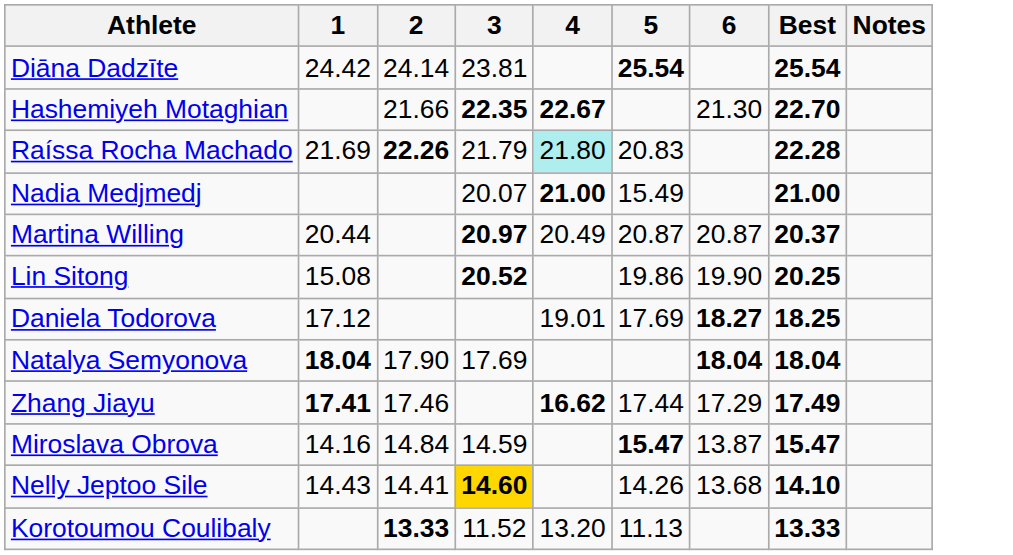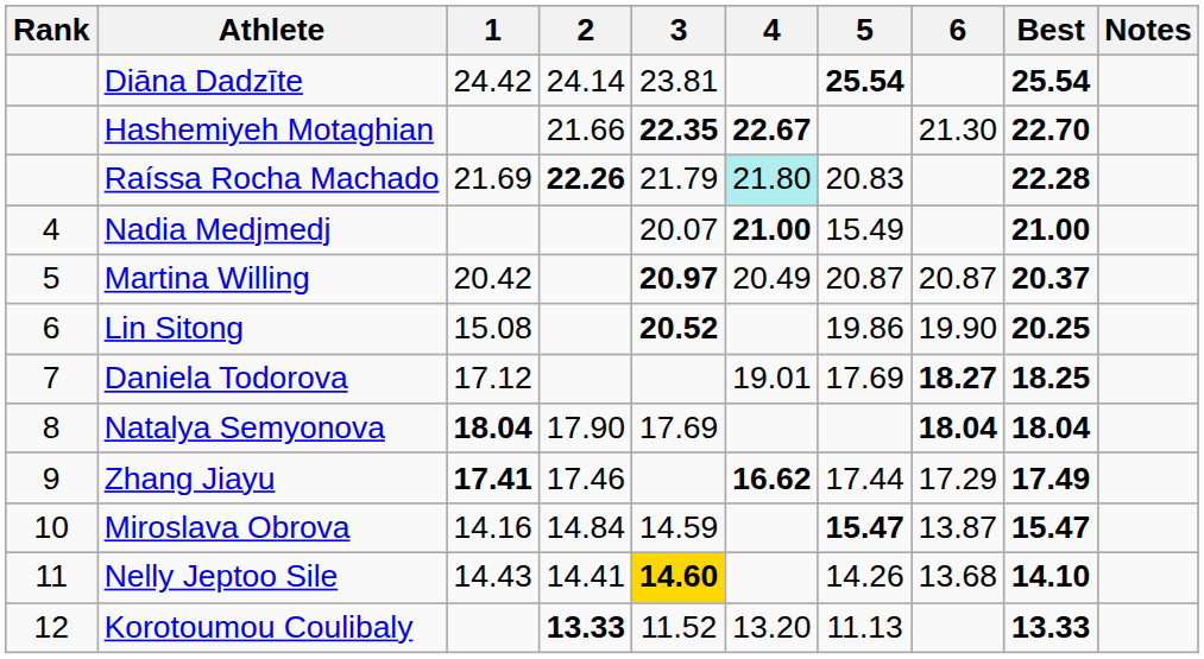 <table class="wikitable sortable" style="text-align:center">
 <tr>
+<th>Rank</th>
 <th>Athlete</th>
 <th>1</th>
 <th>2</th>
 <th>3</th>
 <th>4</th>
 <th>5</th>
 <th>6</th>
 <th>Best</th>
 <th>Notes</th>
 </tr>
 <tr>
+<td></td>
 <td style="text-align:left"><a href='#'>Diāna Dadzīte</a><br></td>
 <td>24.42</td>
 <td>24.14</td>
 <td>23.81</td>
 <td></td>
 <td><strong>25.54</strong></td>
 <td></td>
 <td><strong>25.54</strong></td>
 <td></td>
 </tr>
 <tr>
+<td></td>
 <td style="text-align:left"><a href='#'>Hashemiyeh Motaghian</a><br></td>
 <td></td>
 <td>21.66</td>
 <td><strong>22.35</strong></td>
 <td><strong>22.67</strong></td>
 <td></td>
 <td>21.30</td>
 <td><strong>22.70</strong></td>
 <td></td>
 </tr>
 <tr>
+<td></td>
 <td style="text-align:left"><a href='#'>Raíssa Rocha Machado</a><br></td>
 <td>21.69</td>
 <td><strong>22.26</strong></td>
 <td>21.79</td>
 <td style="background: paleturquoise;">21.80</td>
 <td>20.83</td>
 <td></td>
 <td><strong>22.28</strong></td>
 <td></td>
 </tr>
 <tr>
+<td>4</td>
 <td style="text-align:left"><a href='#'>Nadia Medjmedj</a><br></td>
 <td></td>
 <td></td>
 <td>20.07</td>
 <td><strong>21.00</strong></td>
 <td>15.49</td>
 <td></td>
 <td><strong>21.00</strong></td>
 <td></td>
 </tr>
 <tr>
+<td>5</td>
 <td style="text-align:left"><a href='#'>Martina Willing</a><br></td>
-<td>20.44</td>
+<td>20.42</td>
 <td></td>
 <td><strong>20.97</strong></td>
 <td>20.49</td>
 <td>20.87</td>
 <td>20.87</td>
 <td><strong>20.37</strong></td>
 <td></td>
 </tr>
 <tr>
+<td>6</td>
 <td style="text-align:left"><a href='#'>Lin Sitong</a><br></td>
 <td>15.08</td>
 <td></td>
 <td><strong>20.52</strong></td>
 <td></td>
 <td>19.86</td>
 <td>19.90</td>
 <td><strong>20.25</strong></td>
 <td></td>
 </tr>
 <tr>
+<td>7</td>
 <td style="text-align:left"><a href='#'>Daniela Todorova</a><br></td>
 <td>17.12</td>
 <td></td>
 <td></td>
 <td>19.01</td>
 <td>17.69</td>
 <td><strong>18.27</strong></td>
 <td><strong>18.25</strong></td>
 <td></td>
 </tr>
 <tr>
+<td>8</td>
 <td style="text-align:left"><a href='#'>Natalya Semyonova</a><br></td>
 <td><strong>18.04</strong></td>
 <td>17.90</td>
 <td>17.69</td>
 <td></td>
 <td></td>
 <td><strong>18.04</strong></td>
 <td><strong>18.04</strong></td>
 <td></td>
 </tr>
 <tr>
+<td>9</td>
 <td style="text-align:left"><a href='#'>Zhang Jiayu</a><br></td>
 <td><strong>17.41</strong></td>
 <td>17.46</td>
 <td></td>
 <td><strong>16.62</strong></td>
 <td>17.44</td>
 <td>17.29</td>
 <td><strong>17.49</strong></td>
 <td></td>
 </tr>
 <tr>
+<td>10</td>
 <td style="text-align:left"><a href='#'>Miroslava Obrova</a><br></td>
 <td>14.16</td>
 <td>14.84</td>
 <td>14.59</td>
 <td></td>
 <td><strong>15.47</strong></td>
 <td>13.87</td>
 <td><strong>15.47</strong></td>
 <td></td>
 </tr>
 <tr>
+<td>11</td>
 <td style="text-align:left"><a href='#'>Nelly Jeptoo Sile</a><br></td>
 <td>14.43</td>
 <td>14.41</td>
 <td style="background: gold;"><strong>14.60</strong></td>
 <td></td>
 <td>14.26</td>
 <td>13.68</td>
 <td><strong>14.10</strong></td>
 <td></td>
 </tr>
 <tr>
+<td>12</td>
 <td style="text-align:left"><a href='#'>Korotoumou Coulibaly</a><br></td>
 <td></td>
 <td><strong>13.33</strong></td>
 <td>11.52</td>
 <td>13.20</td>
 <td>11.13</td>
 <td></td>
 <td><strong>13.33</strong></td>
 <td></td>
 </tr>
 </table>
